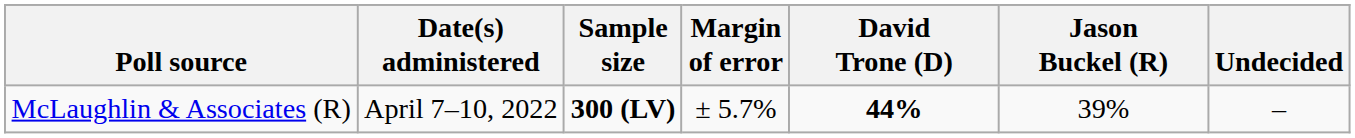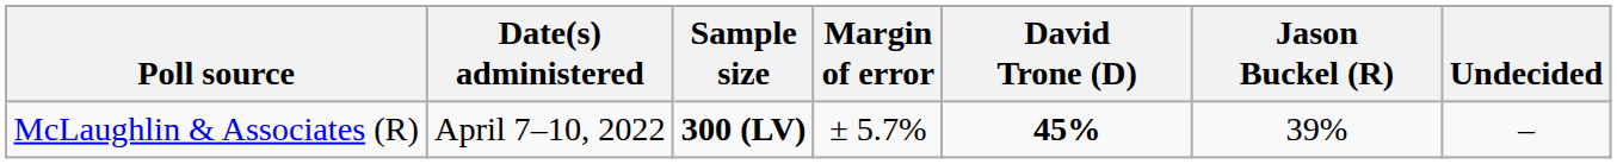 <table class="wikitable" style="font-size:90%;text-align:center;">
 <tr valign=bottom>
 <th>Poll source</th>
 <th>Date(s)<br>administered</th>
 <th>Sample<br>size</th>
 <th>Margin<br>of error</th>
 <th style="width:100px;">David<br>Trone (D)</th>
 <th style="width:100px;">Jason<br>Buckel (R)</th>
 <th>Undecided</th>
 </tr>
 <tr>
 <td style="text-align:left;"><a href='#'>McLaughlin & Associates</a> (R)</td>
 <td>April 7–10, 2022</td>
 <td><strong>300 (LV)</strong></td>
 <td>± 5.7%</td>
-<td><strong>44%</strong></td>
+<td><strong>45%</strong></td>
 <td>39%</td>
 <td>–</td>
 </tr>
 </table>
